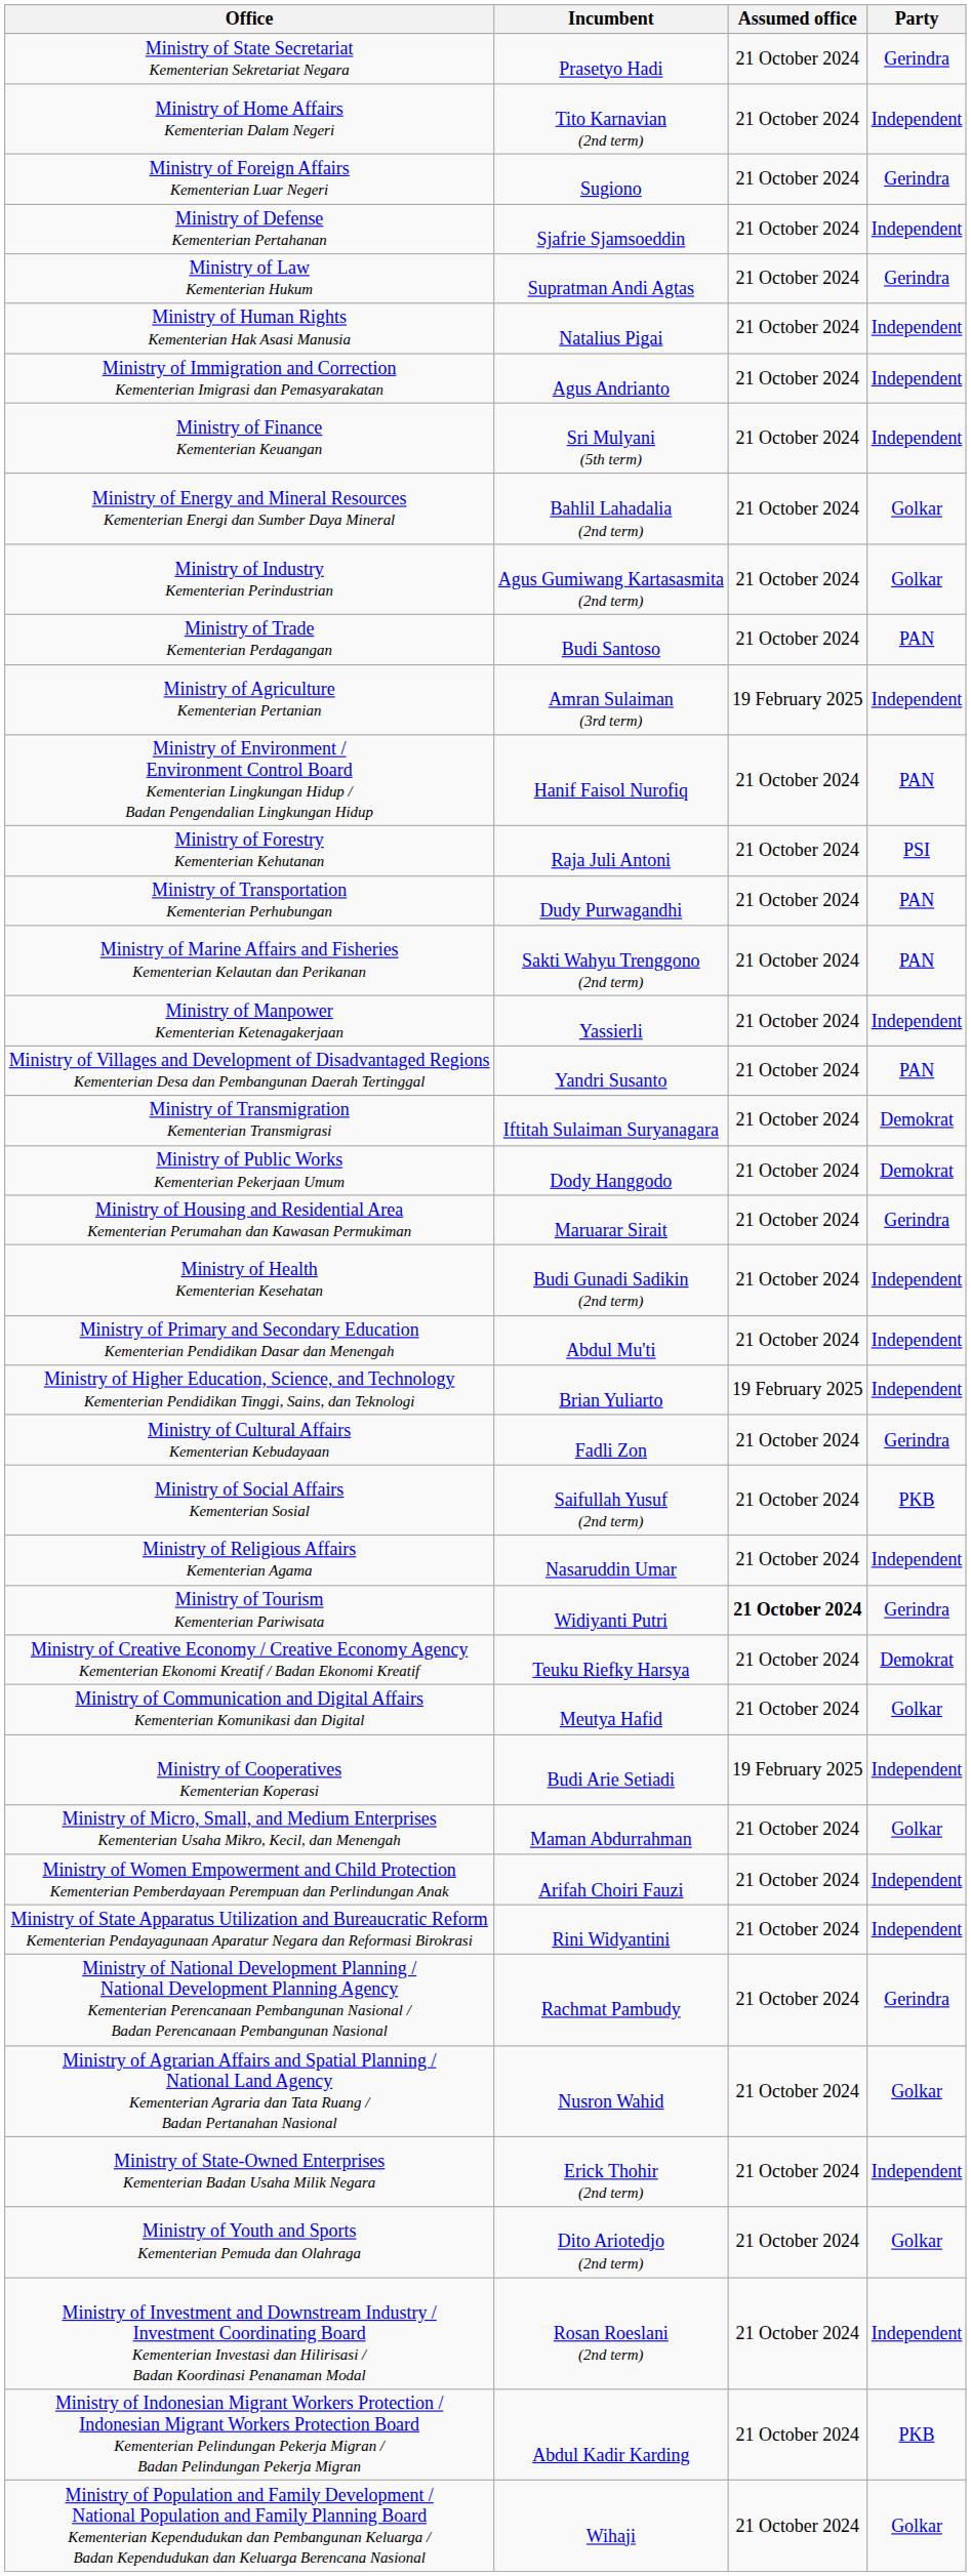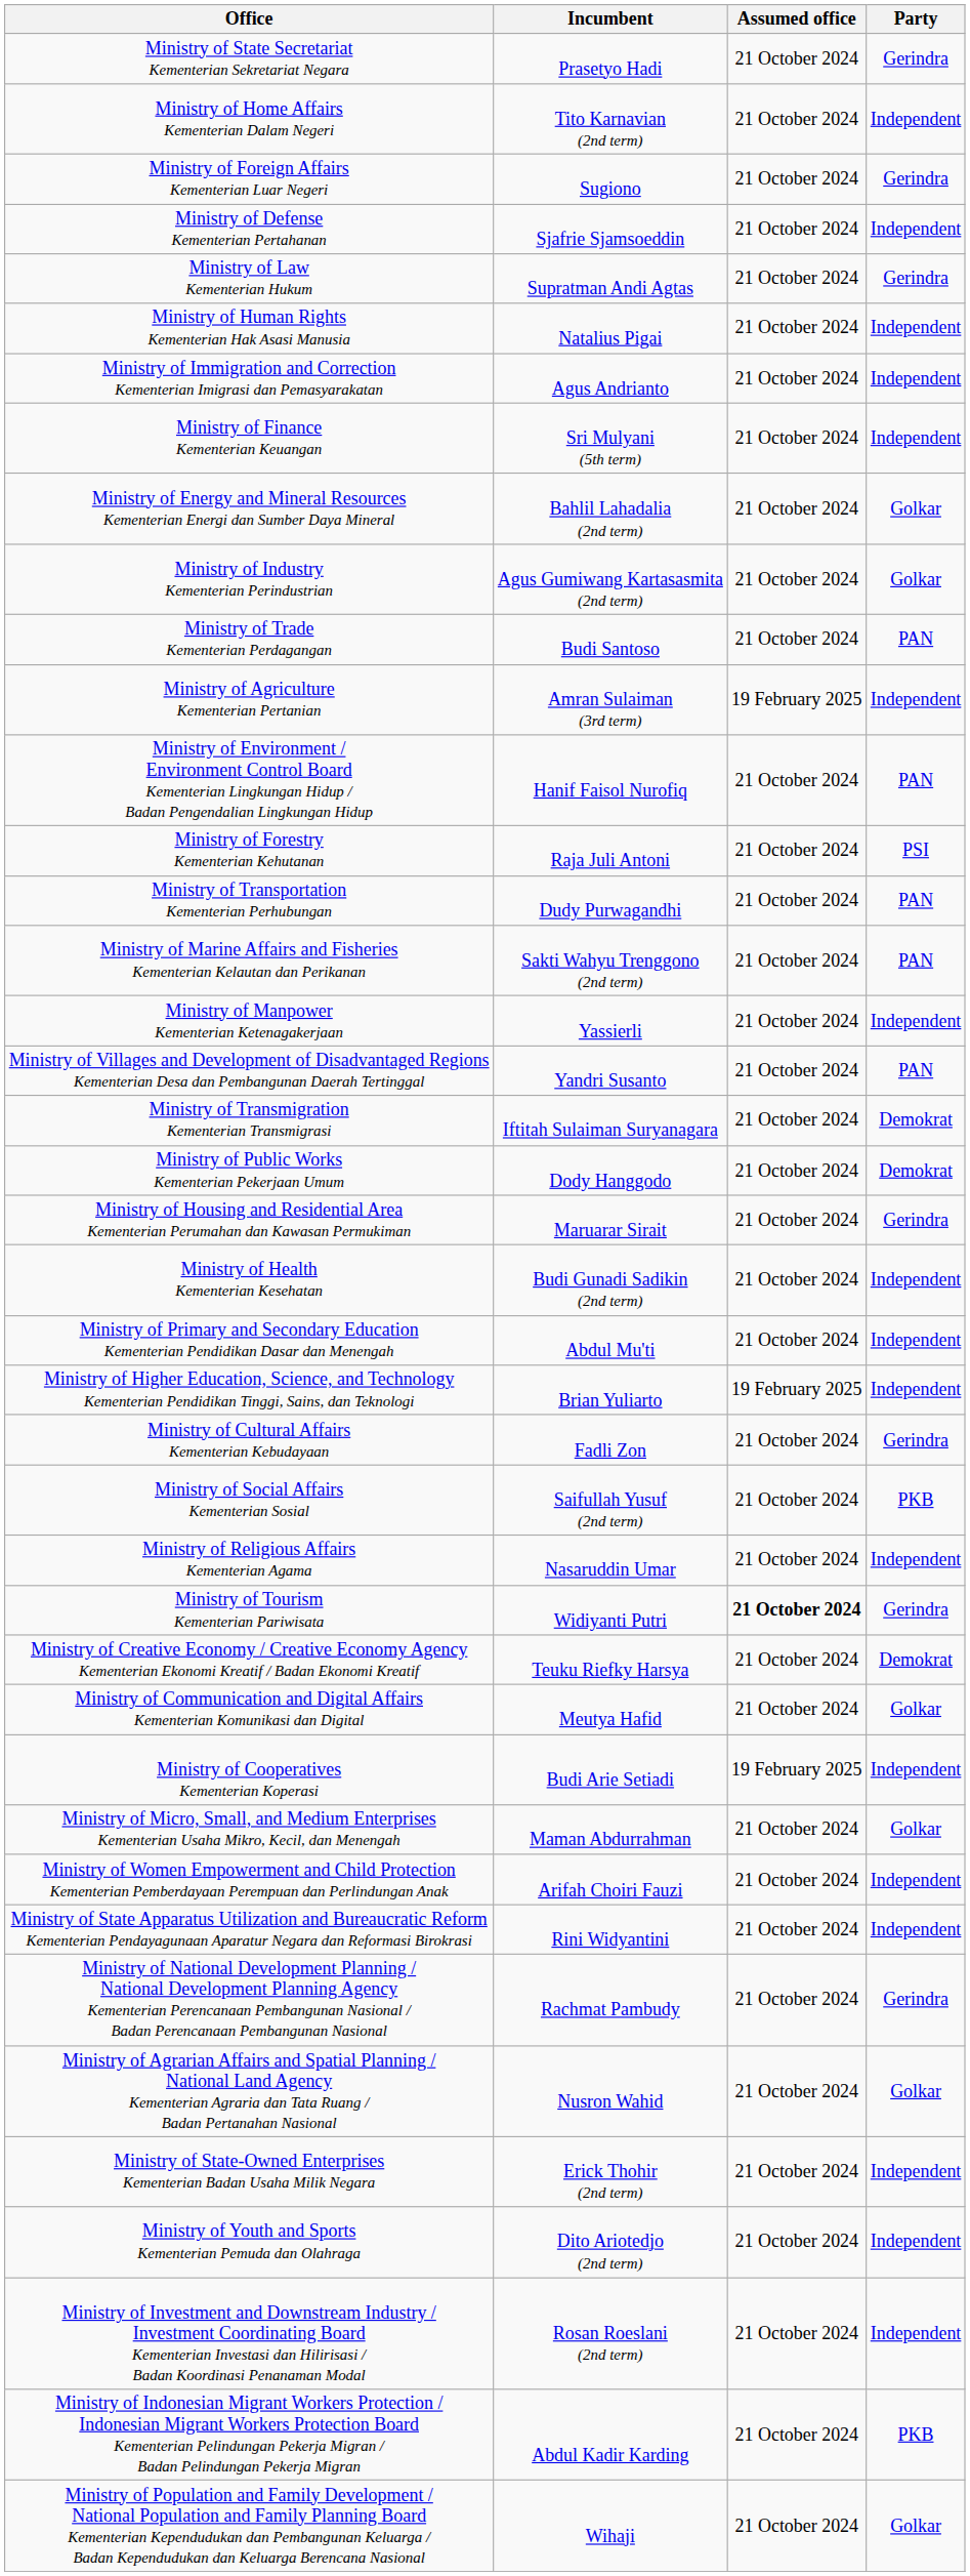 <table class="wikitable" style="text-align:center">
 <tr>
 <th>Office</th>
 <th>Incumbent</th>
 <th>Assumed office</th>
 <th>Party</th>
 </tr>
 <tr>
 <td><a href='#'>Ministry of State Secretariat</a><br><small><em>Kementerian Sekretariat Negara</em></small></td>
 <td><br><a href='#'>Prasetyo Hadi</a></td>
 <td>21 October 2024</td>
 <td><a href='#'>Gerindra</a></td>
 </tr>
 <tr>
 <td><a href='#'>Ministry of Home Affairs</a><br><small><em>Kementerian Dalam Negeri</em></small></td>
 <td><br><a href='#'>Tito Karnavian</a><br><small><em>(2nd term)</em></small></td>
 <td>21 October 2024</td>
 <td><a href='#'>Independent</a></td>
 </tr>
 <tr>
 <td><a href='#'>Ministry of Foreign Affairs</a><br><small><em>Kementerian Luar Negeri</em></small></td>
 <td><br><a href='#'>Sugiono</a></td>
 <td>21 October 2024</td>
 <td><a href='#'>Gerindra</a></td>
 </tr>
 <tr>
 <td><a href='#'>Ministry of Defense</a><br><small><em>Kementerian Pertahanan</em></small></td>
 <td><br><a href='#'>Sjafrie Sjamsoeddin</a></td>
 <td>21 October 2024</td>
 <td><a href='#'>Independent</a></td>
 </tr>
 <tr>
 <td><a href='#'>Ministry of Law</a><br><small><em>Kementerian Hukum</em></small></td>
 <td><br><a href='#'>Supratman Andi Agtas</a></td>
 <td>21 October 2024</td>
 <td><a href='#'>Gerindra</a></td>
 </tr>
 <tr>
 <td><a href='#'>Ministry of Human Rights</a><br><small><em>Kementerian Hak Asasi Manusia</em></small></td>
 <td><br><a href='#'>Natalius Pigai</a></td>
 <td>21 October 2024</td>
 <td><a href='#'>Independent</a></td>
 </tr>
 <tr>
 <td><a href='#'>Ministry of Immigration and Correction</a><br><small><em>Kementerian Imigrasi dan Pemasyarakatan</em></small></td>
 <td><br><a href='#'>Agus Andrianto</a></td>
 <td>21 October 2024</td>
 <td><a href='#'>Independent</a></td>
 </tr>
 <tr>
 <td><a href='#'>Ministry of Finance</a><br><small><em>Kementerian Keuangan</em></small></td>
 <td><br><a href='#'>Sri Mulyani</a><br><small><em>(5th term)</em></small></td>
 <td>21 October 2024</td>
 <td><a href='#'>Independent</a></td>
 </tr>
 <tr>
 <td><a href='#'>Ministry of Energy and Mineral Resources</a><br><small><em>Kementerian Energi dan Sumber Daya Mineral</em></small></td>
 <td><br><a href='#'>Bahlil Lahadalia</a><br><small><em>(2nd term)</em></small></td>
 <td>21 October 2024</td>
 <td><a href='#'>Golkar</a></td>
 </tr>
 <tr>
 <td><a href='#'>Ministry of Industry</a><br><small><em>Kementerian Perindustrian</em></small></td>
 <td><br><a href='#'>Agus Gumiwang Kartasasmita</a><br><small><em>(2nd term)</em></small></td>
 <td>21 October 2024</td>
 <td><a href='#'>Golkar</a></td>
 </tr>
 <tr>
 <td><a href='#'>Ministry of Trade</a><br><small><em>Kementerian Perdagangan</em></small></td>
 <td><br><a href='#'>Budi Santoso</a></td>
 <td>21 October 2024</td>
 <td><a href='#'>PAN</a></td>
 </tr>
 <tr>
 <td><a href='#'>Ministry of Agriculture</a><br><small><em>Kementerian Pertanian</em></small></td>
 <td><br><a href='#'>Amran Sulaiman</a><br><small><em>(3rd term)</em></small></td>
 <td>19 February 2025</td>
 <td><a href='#'>Independent</a></td>
 </tr>
 <tr>
 <td><a href='#'>Ministry of Environment /<br> Environment Control Board</a><br><small><em>Kementerian Lingkungan Hidup /<br> Badan Pengendalian Lingkungan Hidup</em></small></td>
 <td><br><a href='#'>Hanif Faisol Nurofiq</a></td>
 <td>21 October 2024</td>
 <td><a href='#'>PAN</a></td>
 </tr>
 <tr>
 <td><a href='#'>Ministry of Forestry</a><br><small><em>Kementerian Kehutanan</em></small></td>
 <td><br><a href='#'>Raja Juli Antoni</a></td>
 <td>21 October 2024</td>
 <td><a href='#'>PSI</a></td>
 </tr>
 <tr>
 <td><a href='#'>Ministry of Transportation</a><br><small><em>Kementerian Perhubungan</em></small></td>
 <td><br><a href='#'>Dudy Purwagandhi</a></td>
 <td>21 October 2024</td>
 <td><a href='#'>PAN</a></td>
 </tr>
 <tr>
 <td><a href='#'>Ministry of Marine Affairs and Fisheries</a><br><small><em>Kementerian Kelautan dan Perikanan</em></small></td>
 <td><br><a href='#'>Sakti Wahyu Trenggono</a><br><small><em>(2nd term)</em></small></td>
 <td>21 October 2024</td>
 <td><a href='#'>PAN</a></td>
 </tr>
 <tr>
 <td><a href='#'>Ministry of Manpower</a><br><small><em>Kementerian Ketenagakerjaan</em></small></td>
 <td><br><a href='#'>Yassierli</a></td>
 <td>21 October 2024</td>
 <td><a href='#'>Independent</a></td>
 </tr>
 <tr>
 <td><a href='#'>Ministry of Villages and Development of Disadvantaged Regions</a><br><small><em>Kementerian Desa dan Pembangunan Daerah Tertinggal</em></small></td>
 <td><br><a href='#'>Yandri Susanto</a></td>
 <td>21 October 2024</td>
 <td><a href='#'>PAN</a></td>
 </tr>
 <tr>
 <td><a href='#'>Ministry of Transmigration</a><br><small><em>Kementerian Transmigrasi</em></small></td>
 <td><br><a href='#'>Iftitah Sulaiman Suryanagara</a></td>
 <td>21 October 2024</td>
 <td><a href='#'>Demokrat</a></td>
 </tr>
 <tr>
 <td><a href='#'>Ministry of Public Works</a><br><small><em>Kementerian Pekerjaan Umum</em></small></td>
 <td><br><a href='#'>Dody Hanggodo</a></td>
 <td>21 October 2024</td>
 <td><a href='#'>Demokrat</a></td>
 </tr>
 <tr>
 <td><a href='#'>Ministry of Housing and Residential Area</a><br><small><em>Kementerian Perumahan dan Kawasan Permukiman</em></small></td>
 <td><br><a href='#'>Maruarar Sirait</a></td>
 <td>21 October 2024</td>
 <td><a href='#'>Gerindra</a></td>
 </tr>
 <tr>
 <td><a href='#'>Ministry of Health</a><br><small><em>Kementerian Kesehatan</em></small></td>
 <td><br><a href='#'>Budi Gunadi Sadikin</a><br><small><em>(2nd term)</em></small></td>
 <td>21 October 2024</td>
 <td><a href='#'>Independent</a></td>
 </tr>
 <tr>
 <td><a href='#'>Ministry of Primary and Secondary Education</a><br><small><em>Kementerian Pendidikan Dasar dan Menengah</em></small></td>
 <td><br><a href='#'>Abdul Mu'ti</a></td>
 <td>21 October 2024</td>
 <td><a href='#'>Independent</a></td>
 </tr>
 <tr>
 <td><a href='#'>Ministry of Higher Education, Science, and Technology</a><br><small><em>Kementerian Pendidikan Tinggi, Sains, dan Teknologi</em></small><br></td>
 <td><br><a href='#'>Brian Yuliarto</a></td>
 <td>19 February 2025</td>
 <td><a href='#'>Independent</a></td>
 </tr>
 <tr>
 <td><a href='#'>Ministry of Cultural Affairs</a><br><small><em>Kementerian Kebudayaan</em></small></td>
 <td><br><a href='#'>Fadli Zon</a></td>
 <td>21 October 2024</td>
 <td><a href='#'>Gerindra</a></td>
 </tr>
 <tr>
 <td><a href='#'>Ministry of Social Affairs</a><br><small><em>Kementerian Sosial</em></small></td>
 <td><br><a href='#'>Saifullah Yusuf</a><br><small><em>(2nd term)</em></small></td>
 <td>21 October 2024</td>
 <td><a href='#'>PKB</a></td>
 </tr>
 <tr>
 <td><a href='#'>Ministry of Religious Affairs</a><br><small><em>Kementerian Agama</em></small></td>
 <td><br><a href='#'>Nasaruddin Umar</a></td>
 <td>21 October 2024</td>
 <td><a href='#'>Independent</a></td>
 </tr>
 <tr>
 <td><a href='#'>Ministry of Tourism</a><br><small><em>Kementerian Pariwisata</em></small></td>
 <td><br><a href='#'>Widiyanti Putri</a></td>
 <td><strong>21 October 2024</strong></td>
 <td><a href='#'>Gerindra</a></td>
 </tr>
 <tr>
 <td><a href='#'>Ministry of Creative Economy / Creative Economy Agency</a><br><small><em>Kementerian Ekonomi Kreatif / Badan Ekonomi Kreatif</em></small></td>
 <td><br><a href='#'>Teuku Riefky Harsya</a></td>
 <td>21 October 2024</td>
 <td><a href='#'>Demokrat</a></td>
 </tr>
 <tr>
 <td><a href='#'>Ministry of Communication and Digital Affairs</a><br><small><em>Kementerian Komunikasi dan Digital</em></small></td>
 <td><br><a href='#'>Meutya Hafid</a></td>
 <td>21 October 2024</td>
 <td><a href='#'>Golkar</a></td>
 </tr>
 <tr>
 <td><br><a href='#'>Ministry of Cooperatives</a><br><small><em>Kementerian Koperasi</em></small></td>
 <td><br><a href='#'>Budi Arie Setiadi</a></td>
 <td>19 February 2025</td>
 <td><a href='#'>Independent</a></td>
 </tr>
 <tr>
 <td><a href='#'>Ministry of Micro, Small, and Medium Enterprises</a><br><small><em>Kementerian Usaha Mikro, Kecil, dan Menengah</em></small></td>
 <td><br><a href='#'>Maman Abdurrahman</a></td>
 <td>21 October 2024</td>
 <td><a href='#'>Golkar</a></td>
 </tr>
 <tr>
 <td><a href='#'>Ministry of Women Empowerment and Child Protection</a><br><small><em>Kementerian Pemberdayaan Perempuan dan Perlindungan Anak</em></small></td>
 <td><br><a href='#'>Arifah Choiri Fauzi</a></td>
 <td>21 October 2024</td>
 <td><a href='#'>Independent</a></td>
 </tr>
 <tr>
 <td><a href='#'>Ministry of State Apparatus Utilization and Bureaucratic Reform</a> <br><small><em>Kementerian Pendayagunaan Aparatur Negara dan Reformasi Birokrasi</em> </small></td>
 <td><br><a href='#'>Rini Widyantini</a></td>
 <td>21 October 2024</td>
 <td><a href='#'>Independent</a></td>
 </tr>
 <tr>
 <td><a href='#'>Ministry of National Development Planning /<br> National Development Planning Agency</a><br><small><em>Kementerian Perencanaan Pembangunan Nasional /<br> Badan Perencanaan Pembangunan Nasional</em></small></td>
 <td><br><a href='#'>Rachmat Pambudy</a></td>
 <td>21 October 2024</td>
 <td><a href='#'>Gerindra</a></td>
 </tr>
 <tr>
 <td><a href='#'>Ministry of Agrarian Affairs and Spatial Planning /<br> National Land Agency</a><br><small><em>Kementerian Agraria dan Tata Ruang /<br> Badan Pertanahan Nasional</em> </small></td>
 <td><br><a href='#'>Nusron Wahid</a></td>
 <td>21 October 2024</td>
 <td><a href='#'>Golkar</a></td>
 </tr>
 <tr>
 <td><a href='#'>Ministry of State-Owned Enterprises</a><br><small><em>Kementerian Badan Usaha Milik Negara</em></small></td>
 <td><br><a href='#'>Erick Thohir</a><br><small><em>(2nd term)</em></small></td>
 <td>21 October 2024</td>
 <td><a href='#'>Independent</a></td>
 </tr>
 <tr>
 <td><a href='#'>Ministry of Youth and Sports</a><br><small><em>Kementerian Pemuda dan Olahraga</em></small></td>
 <td><br><a href='#'>Dito Ariotedjo</a><br><small><em>(2nd term)</em></small></td>
 <td>21 October 2024</td>
-<td><a href='#'>Golkar</a></td>
+<td><a href='#'>Independent</a></td>
 </tr>
 <tr>
 <td><br><a href='#'>Ministry of Investment and Downstream Industry /<br> Investment Coordinating Board</a><br><small><em>Kementerian Investasi dan Hilirisasi /<br> Badan Koordinasi Penanaman Modal</em></small></td>
 <td><br><a href='#'>Rosan Roeslani</a><br><small><em>(2nd term)</em></small></td>
 <td>21 October 2024</td>
 <td><a href='#'>Independent</a></td>
 </tr>
 <tr>
 <td><a href='#'>Ministry of Indonesian Migrant Workers Protection /<br> Indonesian Migrant Workers Protection Board</a><br><small><em>Kementerian Pelindungan Pekerja Migran / <br>Badan Pelindungan Pekerja Migran</em></small></td>
 <td><br><br><a href='#'>Abdul Kadir Karding</a></td>
 <td>21 October 2024</td>
 <td><a href='#'>PKB</a></td>
 </tr>
 <tr>
 <td><a href='#'>Ministry of Population and Family Development /<br> National Population and Family Planning Board</a><br><small><em>Kementerian Kependudukan dan Pembangunan Keluarga /<br> Badan Kependudukan dan Keluarga Berencana Nasional</em></small></td>
 <td><br><a href='#'>Wihaji</a></td>
 <td>21 October 2024</td>
 <td><a href='#'>Golkar</a></td>
 </tr>
 <tr>
 </tr>
 </table>
